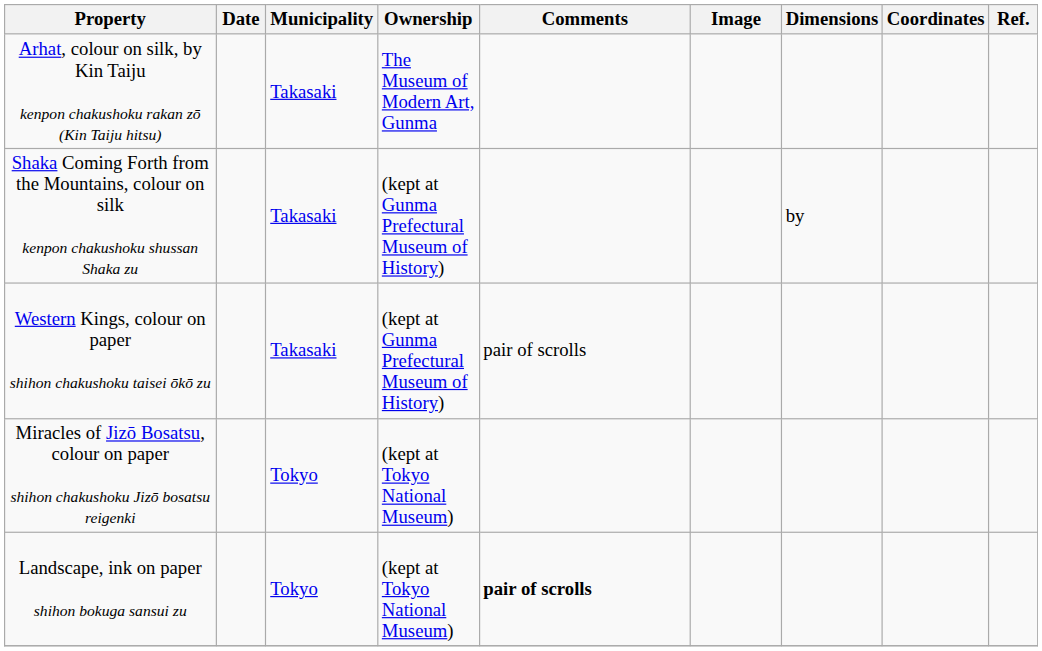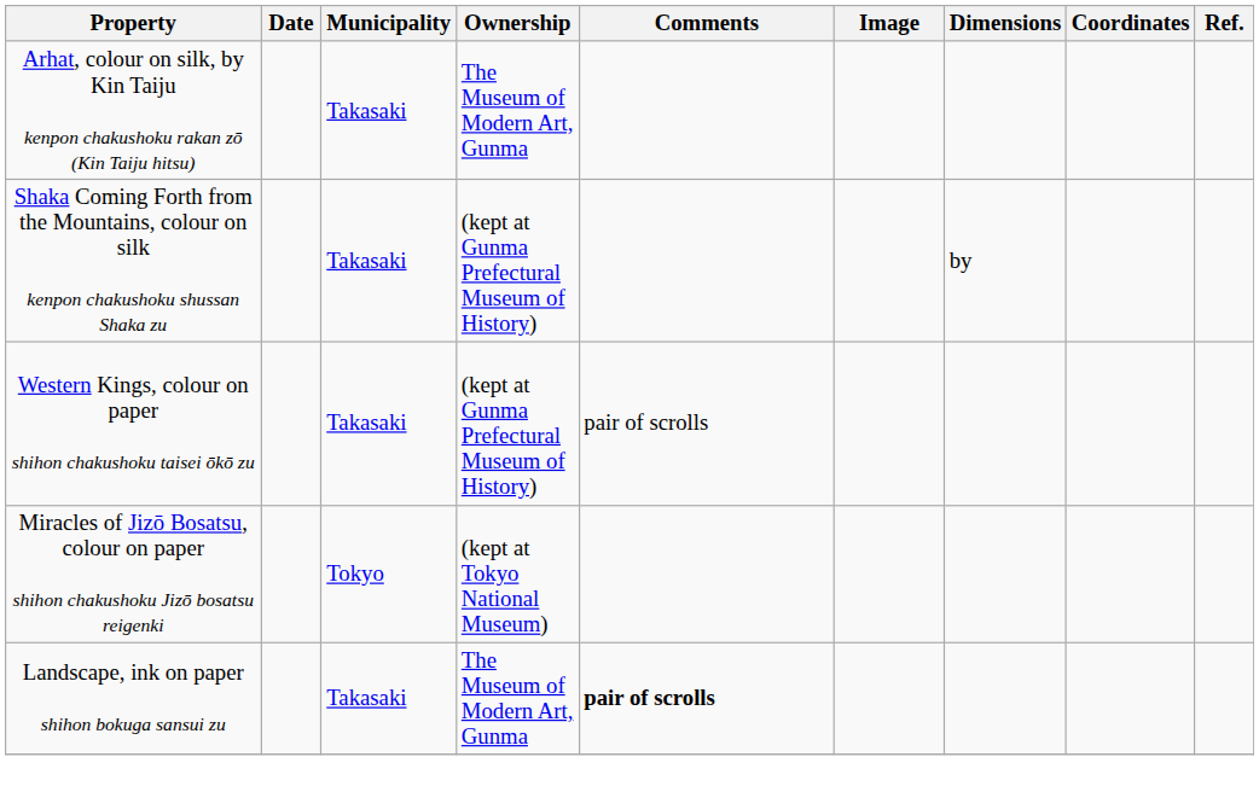 <table class="wikitable sortable"  style="width:100%;">
 <tr>
 <th width="25%" align="left">Property</th>
 <th width="5%" align="left" data-sort-type="number">Date</th>
 <th width="10%" align="left">Municipality</th>
 <th width="10%" align="left">Ownership</th>
 <th width="25%" align="left" class="unsortable">Comments</th>
 <th width="10%" align="left" class="unsortable">Image</th>
 <th width="5%" align="left" class="unsortable">Dimensions</th>
 <th width="5%" align="left" class="unsortable">Coordinates</th>
 <th width="5%" align="left" class="unsortable">Ref.</th>
 </tr>
 <tr>
 <td align="center"><a href='#'>Arhat</a>, colour on silk, by Kin Taiju<br><br><small><em>kenpon chakushoku rakan zō (Kin Taiju hitsu)</em></small></td>
 <td></td>
 <td><a href='#'>Takasaki</a></td>
 <td><a href='#'>The Museum of Modern Art, Gunma</a></td>
 <td></td>
 <td></td>
 <td></td>
 <td></td>
 <td></td>
 </tr>
 <tr>
 <td align="center"><a href='#'>Shaka</a> Coming Forth from the Mountains, colour on silk<br><br><small><em>kenpon chakushoku shussan Shaka zu</em></small></td>
 <td></td>
 <td><a href='#'>Takasaki</a></td>
 <td><br>(kept at <a href='#'>Gunma Prefectural Museum of History</a>)</td>
 <td></td>
 <td></td>
 <td> by </td>
 <td></td>
 <td></td>
 </tr>
 <tr>
 <td align="center"><a href='#'>Western</a> Kings, colour on paper<br><br><small><em>shihon chakushoku taisei ōkō zu</em></small></td>
 <td></td>
 <td><a href='#'>Takasaki</a></td>
 <td><br>(kept at <a href='#'>Gunma Prefectural Museum of History</a>)</td>
 <td>pair of scrolls</td>
 <td> </td>
 <td></td>
 <td></td>
 <td></td>
 </tr>
 <tr>
 <td align="center">Miracles of <a href='#'>Jizō Bosatsu</a>, colour on paper<br><br><small><em>shihon chakushoku Jizō bosatsu reigenki</em></small></td>
 <td></td>
 <td><a href='#'>Tokyo</a></td>
 <td><br>(kept at <a href='#'>Tokyo National Museum</a>)</td>
 <td></td>
 <td></td>
 <td></td>
 <td></td>
 <td></td>
 </tr>
 <tr>
 <td align="center">Landscape, ink on paper<br><br><small><em>shihon bokuga sansui zu</em></small></td>
 <td></td>
-<td><a href='#'>Tokyo</a></td>
-<td><br>(kept at <a href='#'>Tokyo National Museum</a>)</td>
+<td><a href='#'>Takasaki</a></td>
+<td><a href='#'>The Museum of Modern Art, Gunma</a></td>
 <td><strong>pair of scrolls</strong></td>
 <td> </td>
 <td></td>
 <td></td>
 <td></td>
 </tr>
 <tr>
 </tr>
 </table>
